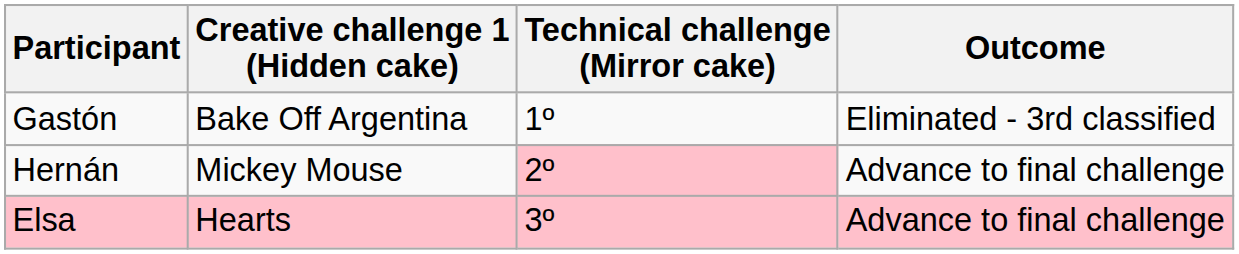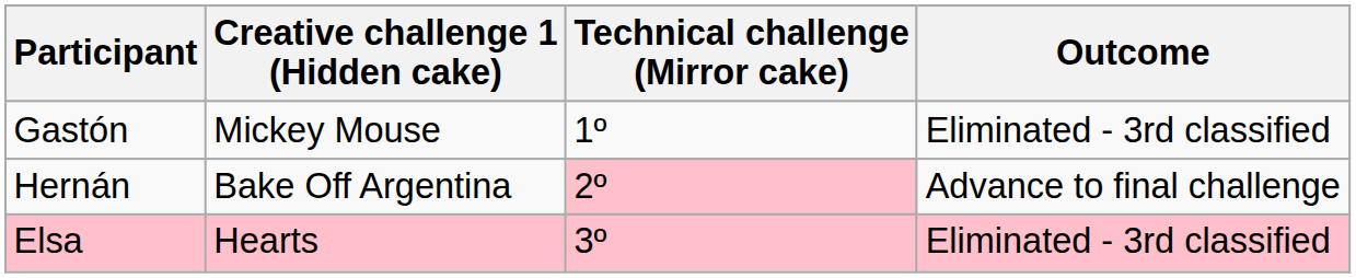 <table class="wikitable">
 <tr>
 <th>Participant</th>
 <th>Creative challenge 1<br>(Hidden cake)</th>
 <th>Technical challenge<br>(Mirror cake)</th>
 <th>Outcome</th>
 </tr>
 <tr>
 <td>Gastón</td>
-<td>Bake Off Argentina</td>
+<td>Mickey Mouse</td>
 <td>1º</td>
 <td>Eliminated - 3rd classified</td>
 </tr>
 <tr>
 <td>Hernán</td>
-<td>Mickey Mouse</td>
+<td>Bake Off Argentina</td>
 <td style="background: pink;">2º</td>
 <td>Advance to final challenge</td>
 </tr>
 <tr style="background:Pink">
 <td>Elsa</td>
 <td>Hearts</td>
 <td>3º</td>
-<td>Advance to final challenge</td>
+<td>Eliminated - 3rd classified</td>
 </tr>
 </table>
